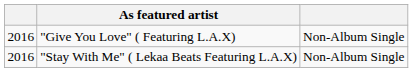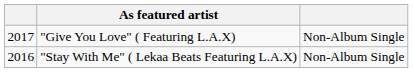 <table class="wikitable sortable">
 <tr>
 <th></th>
 <th><strong>As featured artist</strong></th>
 <th></th>
 </tr>
 <tr>
-<td>2016</td>
+<td>2017</td>
 <td>"Give You Love" ( Featuring L.A.X)</td>
 <td>Non-Album Single</td>
 </tr>
 <tr>
 <td>2016</td>
 <td>"Stay With Me" ( Lekaa Beats Featuring L.A.X)</td>
 <td>Non-Album Single</td>
 </tr>
 </table>
